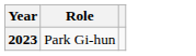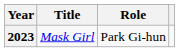 <table class="wikitable  plainrowheaders">
 <tr>
 <th scope="col">Year</th>
+<th scope="col">Title</th>
 <th scope="col">Role</th>
 <th scope="col" class="unsortable"></th>
 </tr>
 <tr>
 <th scope="row">2023</th>
+<td><em><a href='#'>Mask Girl</a></em></td>
 <td>Park Gi-hun</td>
 <td></td>
 </tr>
 </table>
